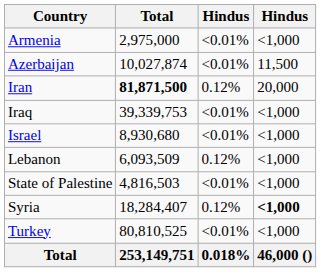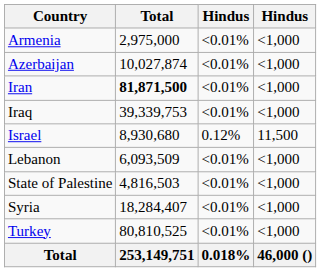 <table class="wikitable">
 <tr>
 <th>Country</th>
 <th>Total </th>
 <th>Hindus </th>
 <th>Hindus </th>
 </tr>
 <tr>
 <td> <a href='#'>Armenia</a></td>
 <td>2,975,000</td>
 <td><0.01%</td>
 <td><1,000</td>
 </tr>
 <tr>
 <td> <a href='#'>Azerbaijan</a></td>
 <td>10,027,874</td>
 <td><0.01%</td>
-<td>11,500</td>
+<td><1,000</td>
 </tr>
 <tr>
 <td> <a href='#'>Iran</a></td>
 <td><strong>81,871,500</strong></td>
-<td>0.12%</td>
-<td>20,000</td>
+<td><0.01%</td>
+<td><1,000</td>
 </tr>
 <tr>
 <td> Iraq</td>
 <td>39,339,753</td>
 <td><0.01%</td>
 <td><1,000</td>
 </tr>
 <tr>
 <td> <a href='#'>Israel</a></td>
 <td>8,930,680</td>
-<td><0.01%</td>
-<td><1,000</td>
+<td>0.12%</td>
+<td>11,500</td>
 </tr>
 <tr>
 <td> Lebanon</td>
 <td>6,093,509</td>
-<td>0.12%</td>
+<td><0.01%</td>
 <td><1,000</td>
 </tr>
 <tr>
 <td> State of Palestine</td>
 <td>4,816,503</td>
 <td><0.01%</td>
 <td><1,000</td>
 </tr>
 <tr>
 <td> Syria</td>
 <td>18,284,407</td>
-<td>0.12%</td>
-<td><strong><1,000</strong></td>
+<td><0.01%</td>
+<td><1,000</td>
 </tr>
 <tr>
 <td> <a href='#'>Turkey</a></td>
 <td>80,810,525</td>
 <td><0.01%</td>
 <td><1,000</td>
 </tr>
 <tr>
 <th>Total</th>
 <th>253,149,751</th>
 <th>0.018%</th>
 <th>46,000 ()</th>
 </tr>
 </table>
